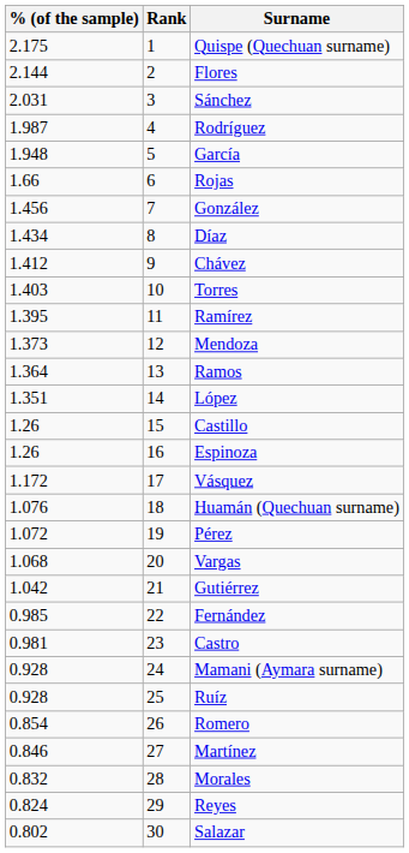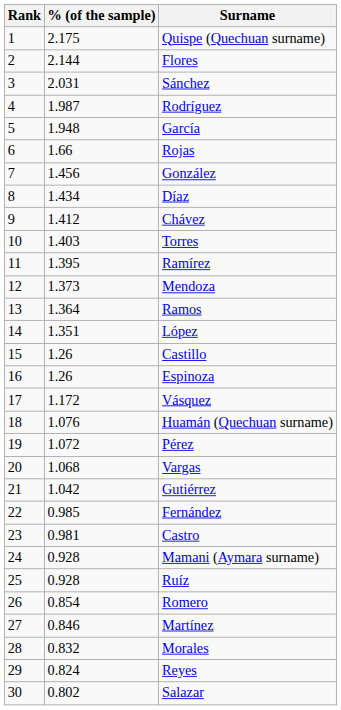 <table class="wikitable">
 <tr>
+<th>Rank</th>
 <th>% (of the sample)</th>
-<th>Rank</th>
 <th>Surname</th>
 </tr>
 <tr>
+<td>1</td>
 <td>2.175</td>
-<td>1</td>
 <td><a href='#'>Quispe</a> (<a href='#'>Quechuan</a> surname)</td>
 </tr>
 <tr>
+<td>2</td>
 <td>2.144</td>
-<td>2</td>
 <td><a href='#'>Flores</a></td>
 </tr>
 <tr>
+<td>3</td>
 <td>2.031</td>
-<td>3</td>
 <td><a href='#'>Sánchez</a></td>
 </tr>
 <tr>
+<td>4</td>
 <td>1.987</td>
-<td>4</td>
 <td><a href='#'>Rodríguez</a></td>
 </tr>
 <tr>
+<td>5</td>
 <td>1.948</td>
-<td>5</td>
 <td><a href='#'>García</a></td>
 </tr>
 <tr>
+<td>6</td>
 <td>1.66</td>
-<td>6</td>
 <td><a href='#'>Rojas</a></td>
 </tr>
 <tr>
+<td>7</td>
 <td>1.456</td>
-<td>7</td>
 <td><a href='#'>González</a></td>
 </tr>
 <tr>
+<td>8</td>
 <td>1.434</td>
-<td>8</td>
 <td><a href='#'>Díaz</a></td>
 </tr>
 <tr>
+<td>9</td>
 <td>1.412</td>
-<td>9</td>
 <td><a href='#'>Chávez</a></td>
 </tr>
 <tr>
+<td>10</td>
 <td>1.403</td>
-<td>10</td>
 <td><a href='#'>Torres</a></td>
 </tr>
 <tr>
+<td>11</td>
 <td>1.395</td>
-<td>11</td>
 <td><a href='#'>Ramírez</a></td>
 </tr>
 <tr>
+<td>12</td>
 <td>1.373</td>
-<td>12</td>
 <td><a href='#'>Mendoza</a></td>
 </tr>
 <tr>
+<td>13</td>
 <td>1.364</td>
-<td>13</td>
 <td><a href='#'>Ramos</a></td>
 </tr>
 <tr>
+<td>14</td>
 <td>1.351</td>
-<td>14</td>
 <td><a href='#'>López</a></td>
 </tr>
 <tr>
+<td>15</td>
 <td>1.26</td>
-<td>15</td>
 <td><a href='#'>Castillo</a></td>
 </tr>
 <tr>
+<td>16</td>
 <td>1.26</td>
-<td>16</td>
 <td><a href='#'>Espinoza</a></td>
 </tr>
 <tr>
+<td>17</td>
 <td>1.172</td>
-<td>17</td>
 <td><a href='#'>Vásquez</a></td>
 </tr>
 <tr>
+<td>18</td>
 <td>1.076</td>
-<td>18</td>
 <td><a href='#'>Huamán</a> (<a href='#'>Quechuan</a> surname)</td>
 </tr>
 <tr>
+<td>19</td>
 <td>1.072</td>
-<td>19</td>
 <td><a href='#'>Pérez</a></td>
 </tr>
 <tr>
+<td>20</td>
 <td>1.068</td>
-<td>20</td>
 <td><a href='#'>Vargas</a></td>
 </tr>
 <tr>
+<td>21</td>
 <td>1.042</td>
-<td>21</td>
 <td><a href='#'>Gutiérrez</a></td>
 </tr>
 <tr>
+<td>22</td>
 <td>0.985</td>
-<td>22</td>
 <td><a href='#'>Fernández</a></td>
 </tr>
 <tr>
+<td>23</td>
 <td>0.981</td>
-<td>23</td>
 <td><a href='#'>Castro</a></td>
 </tr>
 <tr>
+<td>24</td>
 <td>0.928</td>
-<td>24</td>
 <td><a href='#'>Mamani</a> (<a href='#'>Aymara</a> surname)</td>
 </tr>
 <tr>
+<td>25</td>
 <td>0.928</td>
-<td>25</td>
 <td><a href='#'>Ruíz</a></td>
 </tr>
 <tr>
+<td>26</td>
 <td>0.854</td>
-<td>26</td>
 <td><a href='#'>Romero</a></td>
 </tr>
 <tr>
+<td>27</td>
 <td>0.846</td>
-<td>27</td>
 <td><a href='#'>Martínez</a></td>
 </tr>
 <tr>
+<td>28</td>
 <td>0.832</td>
-<td>28</td>
 <td><a href='#'>Morales</a></td>
 </tr>
 <tr>
+<td>29</td>
 <td>0.824</td>
-<td>29</td>
 <td><a href='#'>Reyes</a></td>
 </tr>
 <tr>
+<td>30</td>
 <td>0.802</td>
-<td>30</td>
 <td><a href='#'>Salazar</a></td>
 </tr>
 </table>
